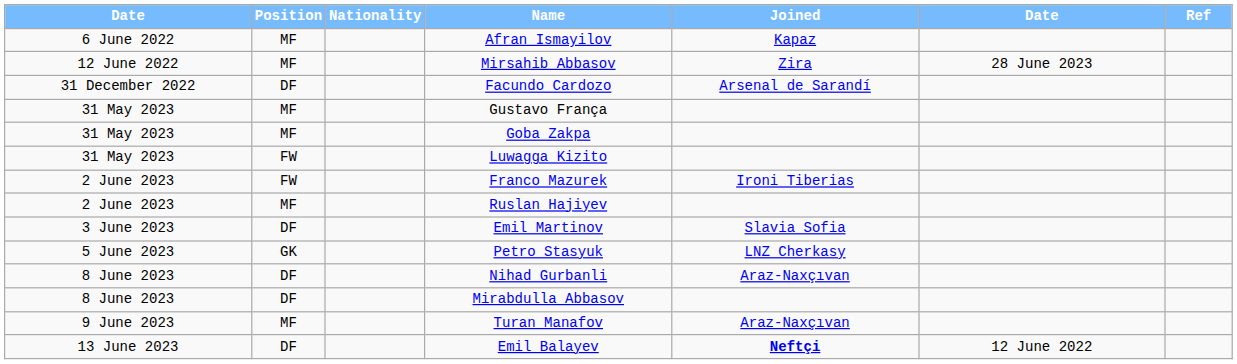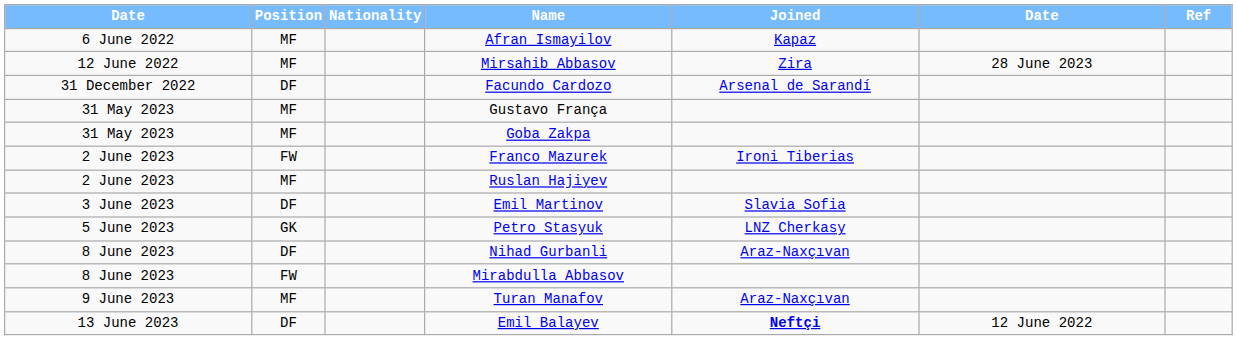 <table class="wikitable"  style="text-align:center; font-size:90%; ">
 <tr>
 <th style="background:#77BBFF; color:#FFFFFF; width:200px;">Date</th>
 <th style="background:#77BBFF; color:#FFFFFF; width:50px;">Position</th>
 <th style="background:#77BBFF; color:#FFFFFF; width:50px;">Nationality</th>
 <th style="background:#77BBFF; color:#FFFFFF; width:200px;">Name</th>
 <th style="background:#77BBFF; color:#FFFFFF; width:200px;">Joined</th>
 <th style="background:#77BBFF; color:#FFFFFF; width:200px;">Date</th>
 <th style="background:#77BBFF; color:#FFFFFF; width:50px;">Ref</th>
 </tr>
 <tr>
 <td>6 June 2022</td>
 <td>MF</td>
 <td></td>
 <td><a href='#'>Afran Ismayilov</a></td>
 <td><a href='#'>Kapaz</a></td>
 <td></td>
 <td></td>
 </tr>
 <tr>
 <td>12 June 2022</td>
 <td>MF</td>
 <td></td>
 <td><a href='#'>Mirsahib Abbasov</a></td>
 <td><a href='#'>Zira</a></td>
 <td>28 June 2023</td>
 <td></td>
 </tr>
 <tr>
 <td>31 December 2022</td>
 <td>DF</td>
 <td></td>
 <td><a href='#'>Facundo Cardozo</a></td>
 <td><a href='#'>Arsenal de Sarandí</a></td>
 <td></td>
 <td></td>
 </tr>
 <tr>
 <td>31 May 2023</td>
 <td>MF</td>
 <td></td>
 <td>Gustavo França</td>
 <td></td>
 <td></td>
 <td></td>
 </tr>
 <tr>
 <td>31 May 2023</td>
 <td>MF</td>
 <td></td>
 <td><a href='#'>Goba Zakpa</a></td>
 <td></td>
 <td></td>
 <td></td>
 </tr>
 <tr>
-<td>31 May 2023</td>
-<td>FW</td>
-<td></td>
-<td><a href='#'>Luwagga Kizito</a></td>
-<td></td>
-<td></td>
-<td></td>
-</tr>
-<tr>
 <td>2 June 2023</td>
 <td>FW</td>
 <td></td>
 <td><a href='#'>Franco Mazurek</a></td>
 <td><a href='#'>Ironi Tiberias</a></td>
 <td></td>
 <td></td>
 </tr>
 <tr>
 <td>2 June 2023</td>
 <td>MF</td>
 <td></td>
 <td><a href='#'>Ruslan Hajiyev</a></td>
 <td></td>
 <td></td>
 <td></td>
 </tr>
 <tr>
 <td>3 June 2023</td>
 <td>DF</td>
 <td></td>
 <td><a href='#'>Emil Martinov</a></td>
 <td><a href='#'>Slavia Sofia</a></td>
 <td></td>
 <td></td>
 </tr>
 <tr>
 <td>5 June 2023</td>
 <td>GK</td>
 <td></td>
 <td><a href='#'>Petro Stasyuk</a></td>
 <td><a href='#'>LNZ Cherkasy</a></td>
 <td></td>
 <td></td>
 </tr>
 <tr>
 <td>8 June 2023</td>
 <td>DF</td>
 <td></td>
 <td><a href='#'>Nihad Gurbanli</a></td>
 <td><a href='#'>Araz-Naxçıvan</a></td>
 <td></td>
 <td></td>
 </tr>
 <tr>
 <td>8 June 2023</td>
-<td>DF</td>
+<td>FW</td>
 <td></td>
 <td><a href='#'>Mirabdulla Abbasov</a></td>
 <td></td>
 <td></td>
 <td></td>
 </tr>
 <tr>
 <td>9 June 2023</td>
 <td>MF</td>
 <td></td>
 <td><a href='#'>Turan Manafov</a></td>
 <td><a href='#'>Araz-Naxçıvan</a></td>
 <td></td>
 <td></td>
 </tr>
 <tr>
 <td>13 June 2023</td>
 <td>DF</td>
 <td></td>
 <td><a href='#'>Emil Balayev</a></td>
 <td><strong><a href='#'>Neftçi</a></strong></td>
 <td>12 June 2022</td>
 <td></td>
 </tr>
 </table>
